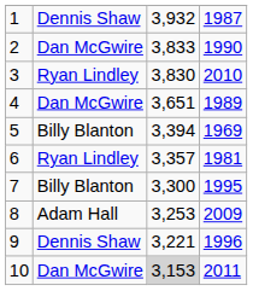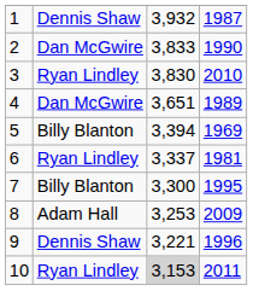 <table class="wikitable">
 <tr>
 </tr>
 <tr>
 <td>1</td>
 <td><a href='#'>Dennis Shaw</a></td>
 <td>3,932</td>
 <td><a href='#'>1987</a></td>
 </tr>
 <tr>
 <td>2</td>
 <td><a href='#'>Dan McGwire</a></td>
 <td>3,833</td>
 <td><a href='#'>1990</a></td>
 </tr>
 <tr>
 <td>3</td>
 <td><a href='#'>Ryan Lindley</a></td>
 <td>3,830</td>
 <td><a href='#'>2010</a></td>
 </tr>
 <tr>
 <td>4</td>
 <td><a href='#'>Dan McGwire</a></td>
 <td>3,651</td>
 <td><a href='#'>1989</a></td>
 </tr>
 <tr>
 <td>5</td>
 <td>Billy Blanton</td>
 <td>3,394</td>
 <td><a href='#'>1969</a></td>
 </tr>
 <tr>
 <td>6</td>
 <td><a href='#'>Ryan Lindley</a></td>
-<td>3,357</td>
+<td>3,337</td>
 <td><a href='#'>1981</a></td>
 </tr>
 <tr>
 <td>7</td>
 <td>Billy Blanton</td>
 <td>3,300</td>
 <td><a href='#'>1995</a></td>
 </tr>
 <tr>
 <td>8</td>
 <td>Adam Hall</td>
 <td>3,253</td>
 <td><a href='#'>2009</a></td>
 </tr>
 <tr>
 <td>9</td>
 <td><a href='#'>Dennis Shaw</a></td>
 <td>3,221</td>
 <td><a href='#'>1996</a></td>
 </tr>
 <tr>
 <td>10</td>
-<td><a href='#'>Dan McGwire</a></td>
+<td><a href='#'>Ryan Lindley</a></td>
 <td style="background: lightgrey;">3,153</td>
 <td><a href='#'>2011</a></td>
 </tr>
 </table>
